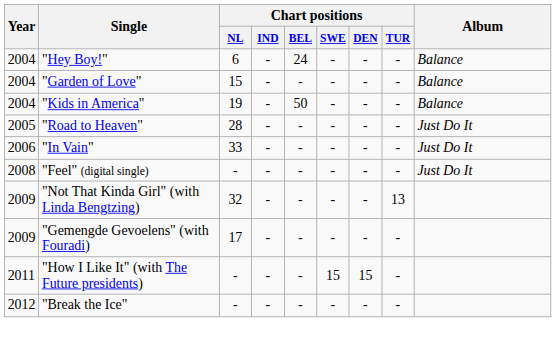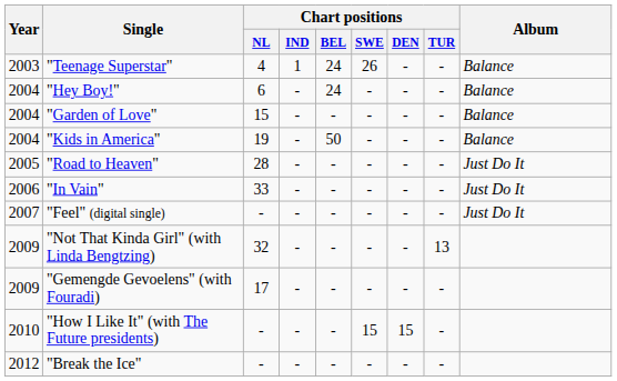 <table class="wikitable">
 <tr>
 <th width="23" rowspan="2">Year</th>
 <th width="200" rowspan="2">Single</th>
 <th colspan="6">Chart positions</th>
 <th width="150" rowspan="2">Album</th>
 </tr>
 <tr>
 <th width="30" align="center"><small><a href='#'>NL</a></small></th>
 <th width="30" align="center"><small><a href='#'>IND</a></small></th>
 <th width="30" align="center"><small><a href='#'>BEL</a></small></th>
 <th width="30" align="center"><small><a href='#'>SWE</a></small></th>
 <th width="30" align="center"><small><a href='#'>DEN</a></small></th>
 <th width="30" align="center"><small><a href='#'>TUR</a></small></th>
+</tr>
+<tr>
+<td>2003</td>
+<td>"<a href='#'>Teenage Superstar</a>"</td>
+<td align="center">4</td>
+<td align="center">1</td>
+<td align="center">24</td>
+<td align="center">26</td>
+<td align="center">-</td>
+<td align="center">-</td>
+<td><em>Balance</em></td>
 </tr>
 <tr>
 <td>2004</td>
 <td>"<a href='#'>Hey Boy!</a>"</td>
 <td align="center">6</td>
 <td align="center">-</td>
 <td align="center">24</td>
 <td align="center">-</td>
 <td align="center">-</td>
 <td align="center">-</td>
 <td><em>Balance</em></td>
 </tr>
 <tr>
 <td>2004</td>
 <td>"<a href='#'>Garden of Love</a>"</td>
 <td align="center">15</td>
 <td align="center">-</td>
 <td align="center">-</td>
 <td align="center">-</td>
 <td align="center">-</td>
 <td align="center">-</td>
 <td><em>Balance</em></td>
 </tr>
 <tr>
 <td>2004</td>
 <td>"<a href='#'>Kids in America</a>"</td>
 <td align="center">19</td>
 <td align="center">-</td>
 <td align="center">50</td>
 <td align="center">-</td>
 <td align="center">-</td>
 <td align="center">-</td>
 <td><em>Balance</em></td>
 </tr>
 <tr>
 <td>2005</td>
 <td>"<a href='#'>Road to Heaven</a>"</td>
 <td align="center">28</td>
 <td align="center">-</td>
 <td align="center">-</td>
 <td align="center">-</td>
 <td align="center">-</td>
 <td align="center">-</td>
 <td><em>Just Do It</em></td>
 </tr>
 <tr>
 <td>2006</td>
 <td>"<a href='#'>In Vain</a>"</td>
 <td align="center">33</td>
 <td align="center">-</td>
 <td align="center">-</td>
 <td align="center">-</td>
 <td align="center">-</td>
 <td align="center">-</td>
 <td><em>Just Do It</em></td>
 </tr>
 <tr>
-<td>2008</td>
+<td>2007</td>
 <td>"Feel" <small>(digital single)</small></td>
 <td align="center">-</td>
 <td align="center">-</td>
 <td align="center">-</td>
 <td align="center">-</td>
 <td align="center">-</td>
 <td align="center">-</td>
 <td><em>Just Do It</em></td>
 </tr>
 <tr>
 <td>2009</td>
 <td>"Not That Kinda Girl" (with <a href='#'>Linda Bengtzing</a>)</td>
 <td align="center">32</td>
 <td align="center">-</td>
 <td align="center">-</td>
 <td align="center">-</td>
 <td align="center">-</td>
 <td align="center">13</td>
 <td></td>
 </tr>
 <tr>
 <td>2009</td>
 <td>"Gemengde Gevoelens" (with <a href='#'>Fouradi</a>)</td>
 <td align="center">17</td>
 <td align="center">-</td>
 <td align="center">-</td>
 <td align="center">-</td>
 <td align="center">-</td>
 <td align="center">-</td>
 <td></td>
 </tr>
 <tr>
-<td>2011</td>
+<td>2010</td>
 <td>"How I Like It" (with <a href='#'>The Future presidents</a>)</td>
 <td align="center">-</td>
 <td align="center">-</td>
 <td align="center">-</td>
 <td align="center">15</td>
 <td align="center">15</td>
 <td align="center">-</td>
 <td></td>
 </tr>
 <tr>
 <td>2012</td>
 <td>"Break the Ice"</td>
 <td align="center">-</td>
 <td align="center">-</td>
 <td align="center">-</td>
 <td align="center">-</td>
 <td align="center">-</td>
 <td align="center">-</td>
 <td></td>
 </tr>
 </table>
